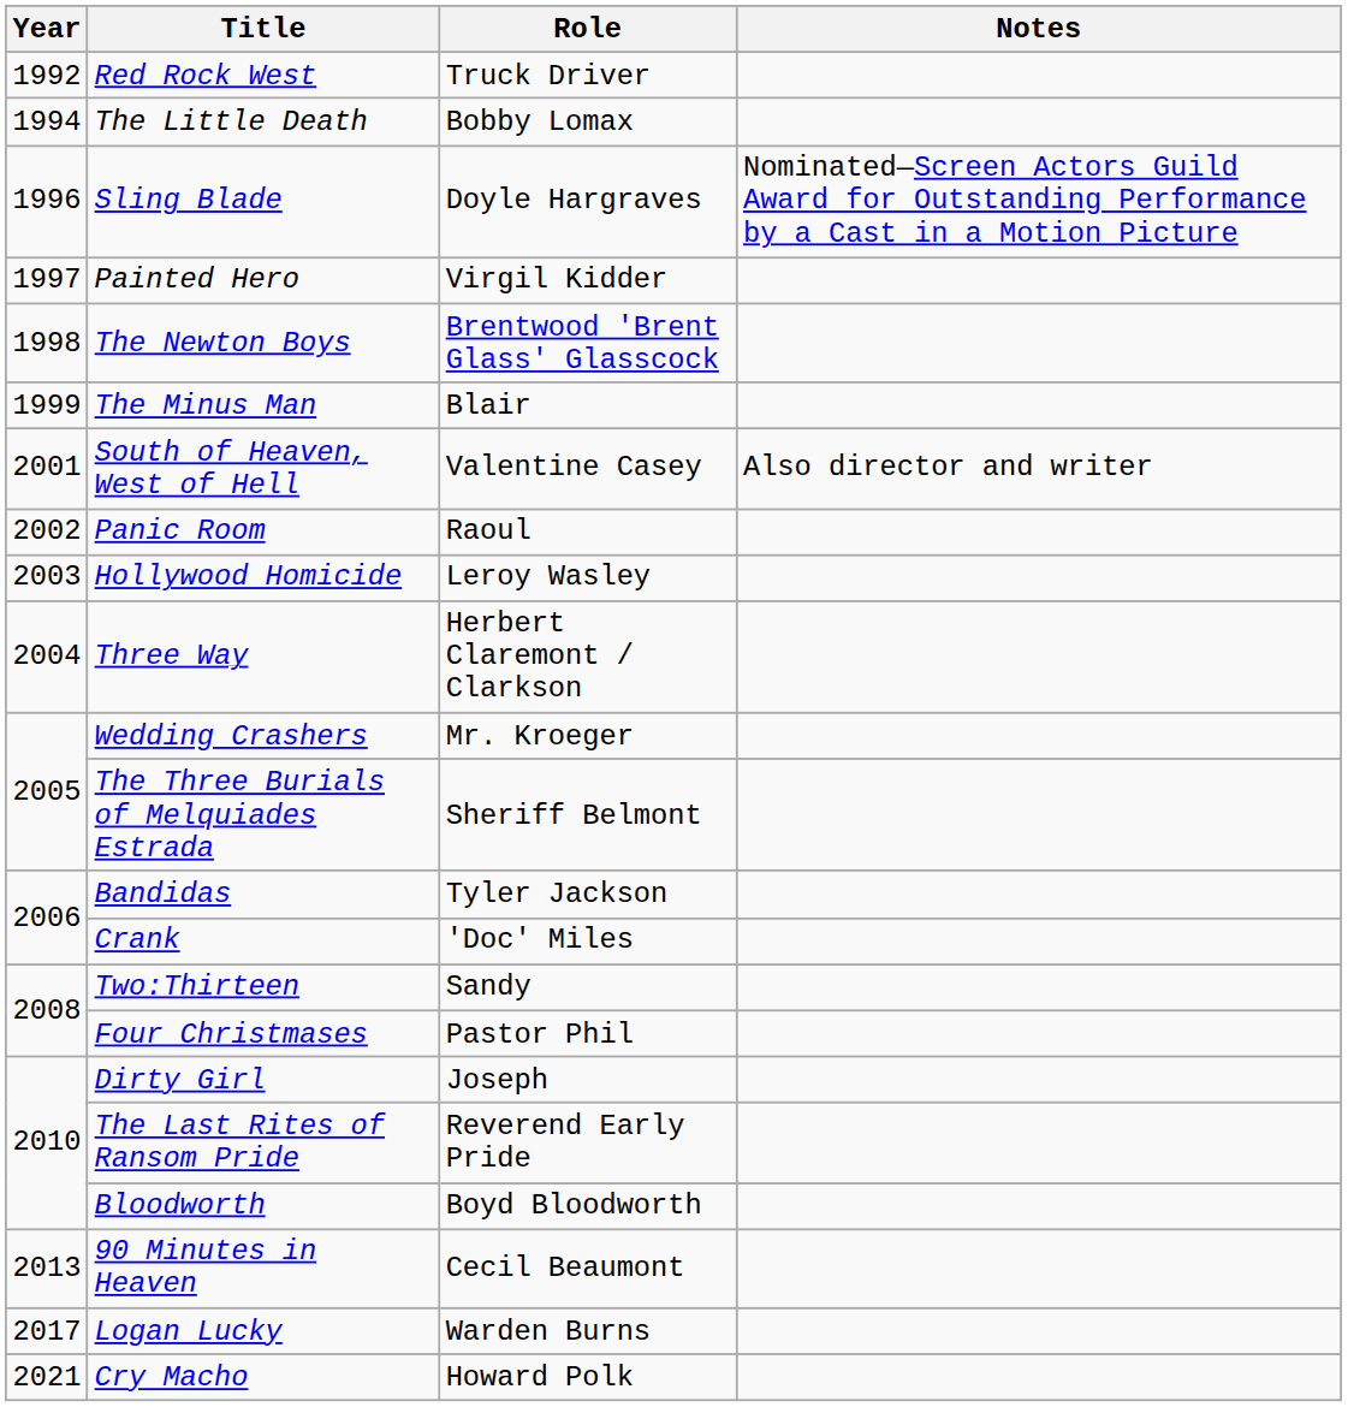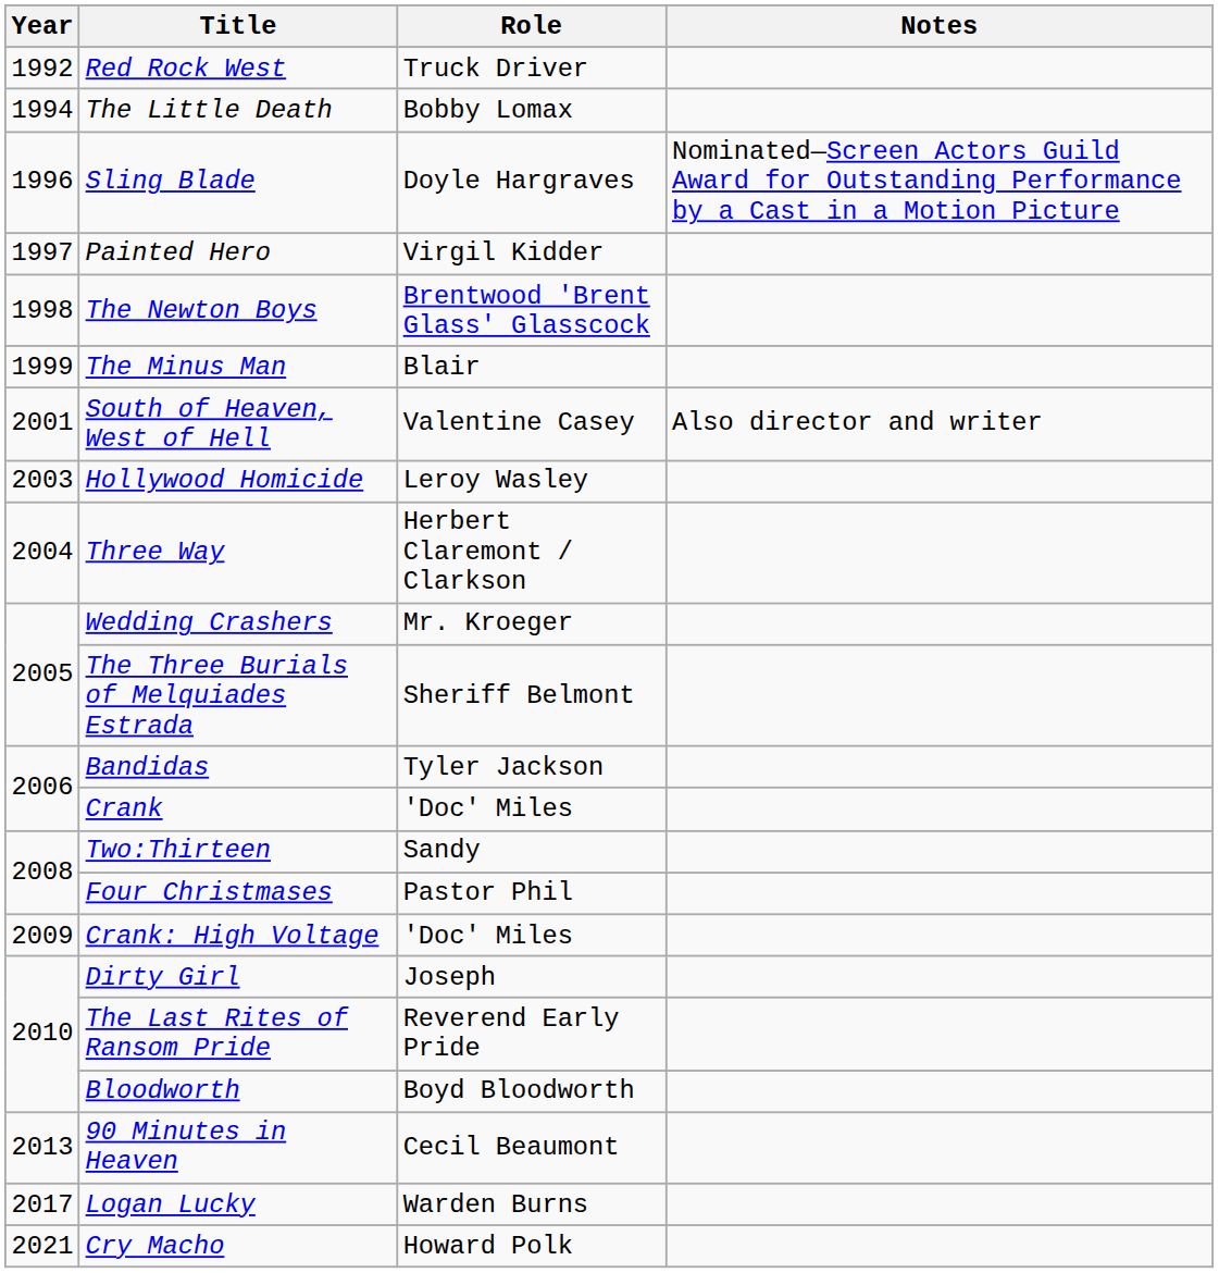 <table class="wikitable sortable">
 <tr>
 <th>Year</th>
 <th>Title</th>
 <th>Role</th>
 <th class=Unsortable>Notes</th>
 </tr>
 <tr>
 <td>1992</td>
 <td><em><a href='#'>Red Rock West</a></em></td>
 <td>Truck Driver</td>
 <td></td>
 </tr>
 <tr>
 <td>1994</td>
 <td><em>The Little Death</em></td>
 <td>Bobby Lomax</td>
 <td></td>
 </tr>
 <tr>
 <td>1996</td>
 <td><em><a href='#'>Sling Blade</a></em></td>
 <td>Doyle Hargraves</td>
 <td>Nominated—<a href='#'>Screen Actors Guild Award for Outstanding Performance by a Cast in a Motion Picture</a></td>
 </tr>
 <tr>
 <td>1997</td>
 <td><em>Painted Hero</em></td>
 <td>Virgil Kidder</td>
 <td></td>
 </tr>
 <tr>
 <td>1998</td>
 <td><em><a href='#'>The Newton Boys</a></em></td>
 <td><a href='#'>Brentwood 'Brent Glass' Glasscock</a></td>
 <td></td>
 </tr>
 <tr>
 <td>1999</td>
 <td><em><a href='#'>The Minus Man</a></em></td>
 <td>Blair</td>
 <td></td>
 </tr>
 <tr>
 <td>2001</td>
 <td><em><a href='#'>South of Heaven, West of Hell</a></em></td>
 <td>Valentine Casey</td>
 <td>Also director and writer</td>
 </tr>
 <tr>
-<td>2002</td>
-<td><em><a href='#'>Panic Room</a></em></td>
-<td>Raoul</td>
-<td></td>
-</tr>
-<tr>
 <td>2003</td>
 <td><em><a href='#'>Hollywood Homicide</a></em></td>
 <td>Leroy Wasley</td>
 <td></td>
 </tr>
 <tr>
 <td>2004</td>
 <td><em><a href='#'>Three Way</a></em></td>
 <td>Herbert Claremont / Clarkson</td>
 <td></td>
 </tr>
 <tr>
 <td rowspan="2">2005</td>
 <td><em><a href='#'>Wedding Crashers</a></em></td>
 <td>Mr. Kroeger</td>
 <td></td>
 </tr>
 <tr>
 <td><em><a href='#'>The Three Burials of Melquiades Estrada</a></em></td>
 <td>Sheriff Belmont</td>
 <td></td>
 </tr>
 <tr>
 <td rowspan="2">2006</td>
 <td><em><a href='#'>Bandidas</a></em></td>
 <td>Tyler Jackson</td>
 <td></td>
 </tr>
 <tr>
 <td><em><a href='#'>Crank</a></em></td>
 <td>'Doc' Miles</td>
 <td></td>
 </tr>
 <tr>
 <td rowspan="2">2008</td>
 <td><em><a href='#'>Two:Thirteen</a></em></td>
 <td>Sandy</td>
 <td></td>
 </tr>
 <tr>
 <td><em><a href='#'>Four Christmases</a></em></td>
 <td>Pastor Phil</td>
 <td></td>
 </tr>
 <tr>
+<td>2009</td>
+<td><em><a href='#'>Crank: High Voltage</a></em></td>
+<td>'Doc' Miles</td>
+<td></td>
+</tr>
+<tr>
 <td rowspan="3">2010</td>
 <td><em><a href='#'>Dirty Girl</a></em></td>
 <td>Joseph</td>
 <td></td>
 </tr>
 <tr>
 <td><em><a href='#'>The Last Rites of Ransom Pride</a></em></td>
 <td>Reverend Early Pride</td>
 <td></td>
 </tr>
 <tr>
 <td><em><a href='#'>Bloodworth</a></em></td>
 <td>Boyd Bloodworth</td>
 <td></td>
 </tr>
 <tr>
 <td>2013</td>
 <td><em><a href='#'>90 Minutes in Heaven</a></em></td>
 <td>Cecil Beaumont</td>
 <td></td>
 </tr>
 <tr>
 <td>2017</td>
 <td><em><a href='#'>Logan Lucky</a></em></td>
 <td>Warden Burns</td>
 <td></td>
 </tr>
 <tr>
 <td>2021</td>
 <td><em><a href='#'>Cry Macho</a></em></td>
 <td>Howard Polk</td>
 <td></td>
 </tr>
 </table>
